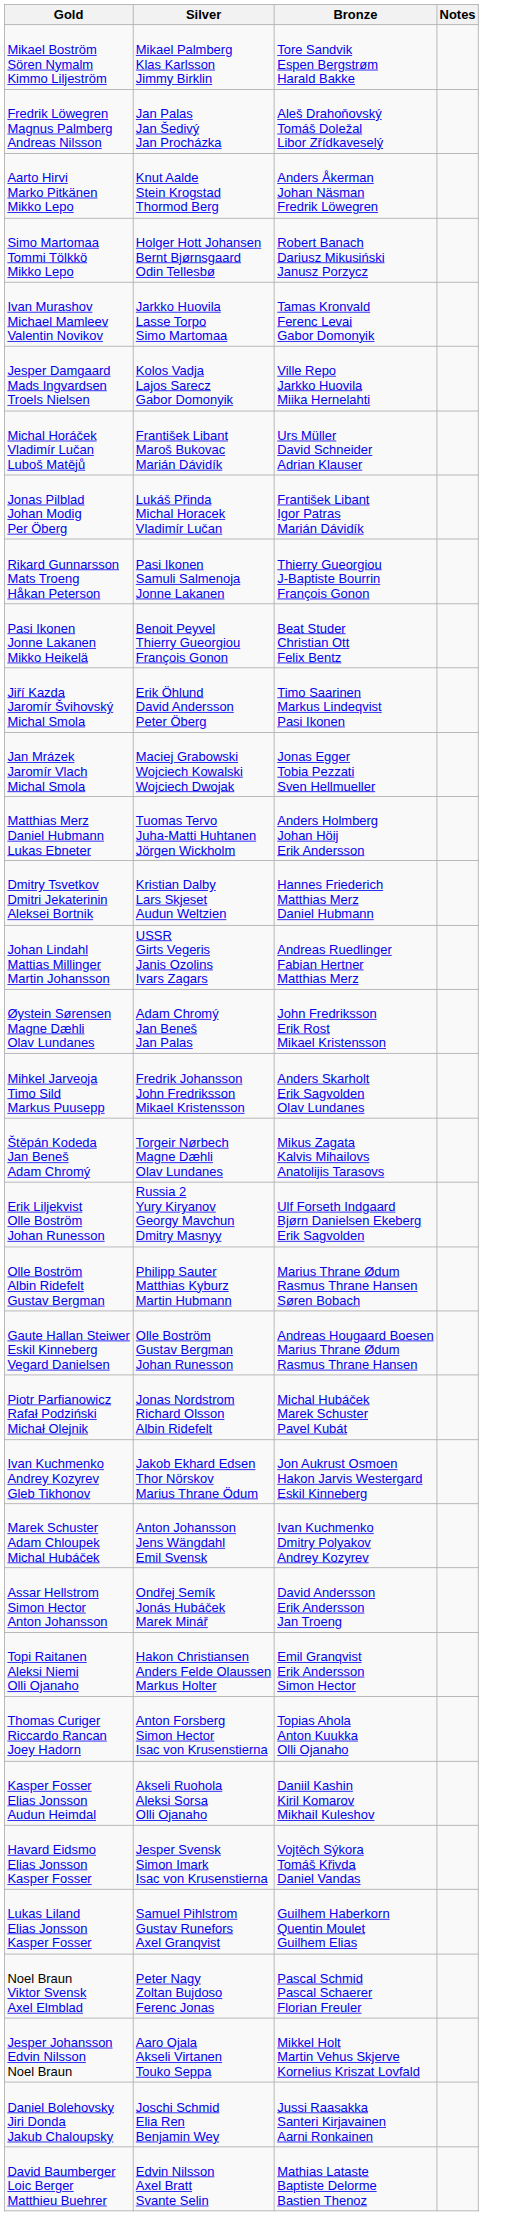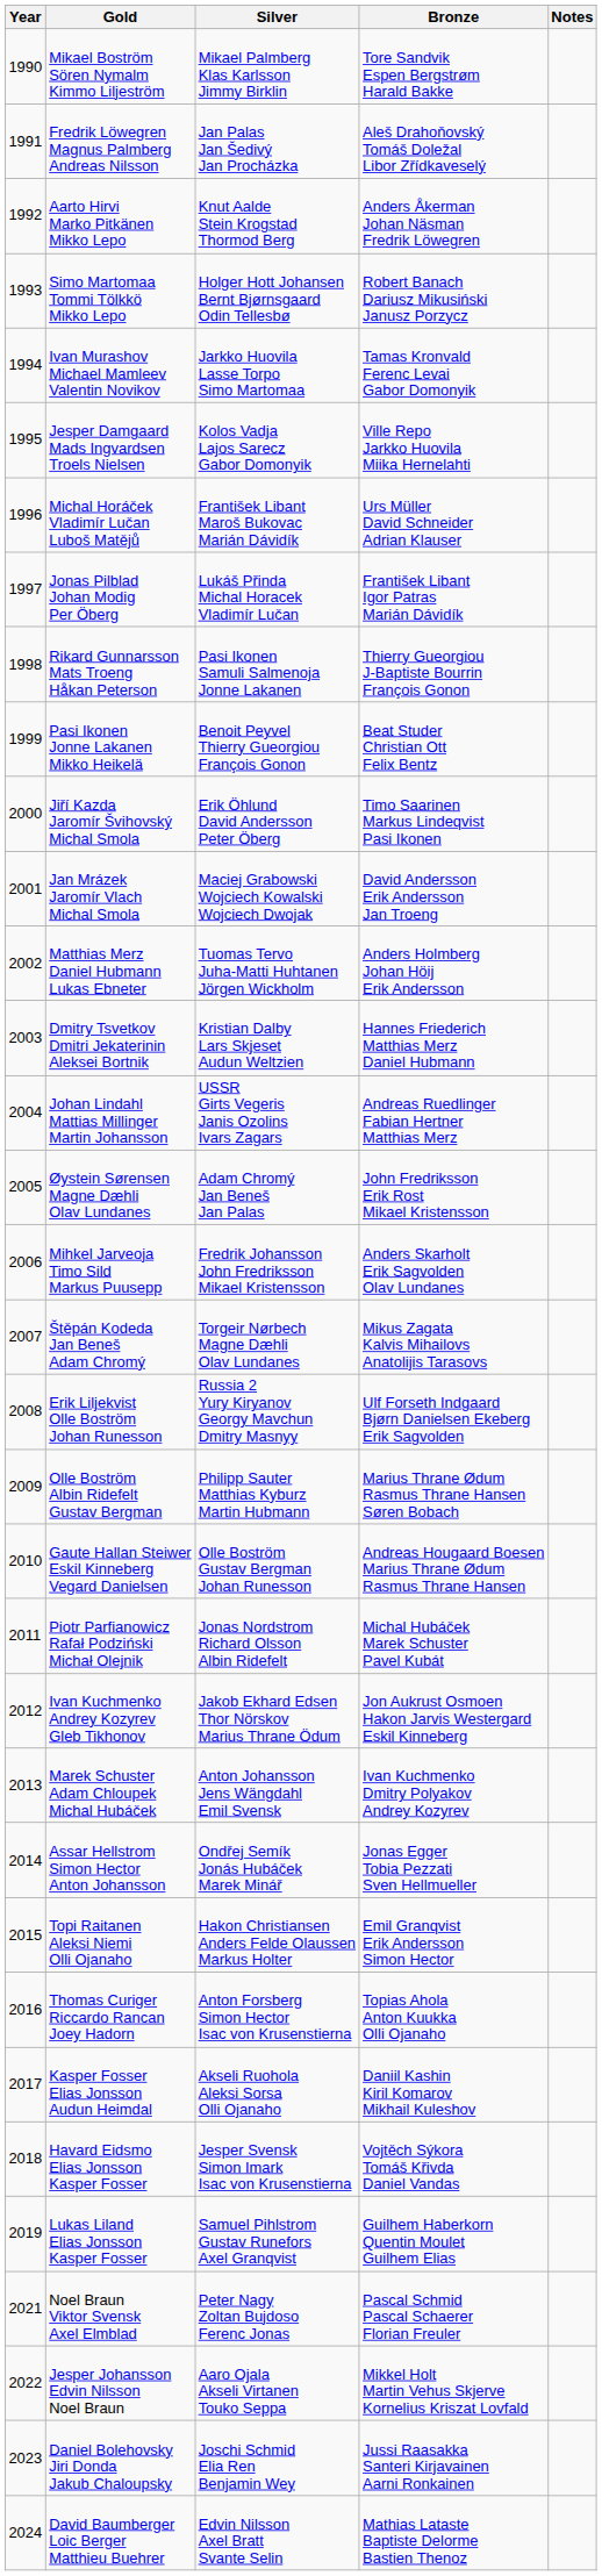 <table class="wikitable">
 <tr>
+<th>Year</th>
 <th>Gold</th>
 <th>Silver</th>
 <th>Bronze</th>
 <th>Notes</th>
 </tr>
 <tr>
+<td>1990</td>
 <td><br><a href='#'>Mikael Boström</a><br><a href='#'>Sören Nymalm</a><br><a href='#'>Kimmo Liljeström</a></td>
 <td><br><a href='#'>Mikael Palmberg</a><br><a href='#'>Klas Karlsson</a><br><a href='#'>Jimmy Birklin</a></td>
 <td> <br><a href='#'>Tore Sandvik</a><br><a href='#'>Espen Bergstrøm</a><br><a href='#'>Harald Bakke</a></td>
 <td></td>
 </tr>
 <tr>
+<td>1991</td>
 <td><br><a href='#'>Fredrik Löwegren</a><br><a href='#'>Magnus Palmberg</a><br><a href='#'>Andreas Nilsson</a></td>
 <td><br><a href='#'>Jan Palas</a><br><a href='#'>Jan Šedivý</a><br><a href='#'>Jan Procházka</a></td>
 <td><br><a href='#'>Aleš Drahoňovský</a><br><a href='#'>Tomáš Doležal</a><br><a href='#'>Libor Zřídkaveselý</a></td>
 <td></td>
 </tr>
 <tr>
+<td>1992</td>
 <td><br><a href='#'>Aarto Hirvi</a><br><a href='#'>Marko Pitkänen</a><br><a href='#'>Mikko Lepo</a></td>
 <td><br><a href='#'>Knut Aalde</a><br><a href='#'>Stein Krogstad</a><br><a href='#'>Thormod Berg</a></td>
 <td><br><a href='#'>Anders Åkerman</a><br><a href='#'>Johan Näsman</a><br><a href='#'>Fredrik Löwegren</a></td>
 <td></td>
 </tr>
 <tr>
+<td>1993</td>
 <td><br><a href='#'>Simo Martomaa</a><br><a href='#'>Tommi Tölkkö</a><br><a href='#'>Mikko Lepo</a></td>
 <td><br><a href='#'>Holger Hott Johansen</a><br><a href='#'>Bernt Bjørnsgaard</a><br><a href='#'>Odin Tellesbø</a></td>
 <td> <br><a href='#'>Robert Banach</a><br><a href='#'>Dariusz Mikusiński</a><br><a href='#'>Janusz Porzycz</a></td>
 <td></td>
 </tr>
 <tr>
+<td>1994</td>
 <td><br><a href='#'>Ivan Murashov</a><br><a href='#'>Michael Mamleev</a><br><a href='#'>Valentin Novikov</a></td>
 <td><br><a href='#'>Jarkko Huovila</a><br><a href='#'>Lasse Torpo</a><br><a href='#'>Simo Martomaa</a></td>
 <td> <br><a href='#'>Tamas Kronvald</a><br><a href='#'>Ferenc Levai</a><br><a href='#'>Gabor Domonyik</a></td>
 <td></td>
 </tr>
 <tr>
+<td>1995</td>
 <td><br><a href='#'>Jesper Damgaard</a><br><a href='#'>Mads Ingvardsen</a><br><a href='#'>Troels Nielsen</a></td>
 <td><br><a href='#'>Kolos Vadja</a><br><a href='#'>Lajos Sarecz</a><br><a href='#'>Gabor Domonyik</a></td>
 <td> <br><a href='#'>Ville Repo</a><br><a href='#'>Jarkko Huovila</a><br><a href='#'>Miika Hernelahti</a></td>
 <td></td>
 </tr>
 <tr>
+<td>1996</td>
 <td><br><a href='#'>Michal Horáček</a><br><a href='#'>Vladimír Lučan</a><br><a href='#'>Luboš Matějů</a></td>
 <td><br><a href='#'>František Libant</a><br><a href='#'>Maroš Bukovac</a><br><a href='#'>Marián Dávidík</a></td>
 <td> <br><a href='#'>Urs Müller</a><br><a href='#'>David Schneider</a><br><a href='#'>Adrian Klauser</a></td>
 <td></td>
 </tr>
 <tr>
+<td>1997</td>
 <td><br><a href='#'>Jonas Pilblad</a><br><a href='#'>Johan Modig</a><br><a href='#'>Per Öberg</a></td>
 <td><br><a href='#'>Lukáš Přinda</a><br><a href='#'>Michal Horacek</a><br><a href='#'>Vladimír Lučan</a></td>
 <td><br><a href='#'>František Libant</a><br><a href='#'>Igor Patras</a><br><a href='#'>Marián Dávidík</a></td>
 <td></td>
 </tr>
 <tr>
+<td>1998</td>
 <td><br><a href='#'>Rikard Gunnarsson</a><br><a href='#'>Mats Troeng</a><br><a href='#'>Håkan Peterson</a></td>
 <td><br><a href='#'>Pasi Ikonen</a><br><a href='#'>Samuli Salmenoja</a><br><a href='#'>Jonne Lakanen</a></td>
 <td> <br><a href='#'>Thierry Gueorgiou</a><br><a href='#'>J-Baptiste Bourrin</a><br><a href='#'>François Gonon</a></td>
 <td></td>
 </tr>
 <tr>
+<td>1999</td>
 <td><br><a href='#'>Pasi Ikonen</a><br><a href='#'>Jonne Lakanen</a><br><a href='#'>Mikko Heikelä</a></td>
 <td><br><a href='#'>Benoit Peyvel</a><br><a href='#'>Thierry Gueorgiou</a><br><a href='#'>François Gonon</a></td>
 <td><br><a href='#'>Beat Studer</a><br><a href='#'>Christian Ott</a><br><a href='#'>Felix Bentz</a></td>
 <td></td>
 </tr>
 <tr>
+<td>2000</td>
 <td><br><a href='#'>Jiří Kazda</a><br><a href='#'>Jaromír Švihovský</a><br><a href='#'>Michal Smola</a></td>
 <td><br><a href='#'>Erik Öhlund</a><br><a href='#'>David Andersson</a><br><a href='#'>Peter Öberg</a></td>
 <td> <br><a href='#'>Timo Saarinen</a><br><a href='#'>Markus Lindeqvist</a><br><a href='#'>Pasi Ikonen</a></td>
 <td></td>
 </tr>
 <tr>
+<td>2001</td>
 <td> <br><a href='#'>Jan Mrázek</a><br><a href='#'>Jaromír Vlach</a><br><a href='#'>Michal Smola</a></td>
 <td><br><a href='#'>Maciej Grabowski</a><br><a href='#'>Wojciech Kowalski</a><br><a href='#'>Wojciech Dwojak</a></td>
-<td><br><a href='#'>Jonas Egger</a><br><a href='#'>Tobia Pezzati</a><br><a href='#'>Sven Hellmueller</a></td>
+<td><br><a href='#'>David Andersson</a><br><a href='#'>Erik Andersson</a><br><a href='#'>Jan Troeng</a></td>
 <td></td>
 </tr>
 <tr>
+<td>2002</td>
 <td><br><a href='#'>Matthias Merz</a><br><a href='#'>Daniel Hubmann</a><br><a href='#'>Lukas Ebneter</a></td>
 <td><br><a href='#'>Tuomas Tervo</a><br><a href='#'>Juha-Matti Huhtanen</a><br><a href='#'>Jörgen Wickholm</a></td>
 <td> <br><a href='#'>Anders Holmberg</a><br><a href='#'>Johan Höij</a><br><a href='#'>Erik Andersson</a></td>
 <td></td>
 </tr>
 <tr>
+<td>2003</td>
 <td><br><a href='#'>Dmitry Tsvetkov</a><br><a href='#'>Dmitri Jekaterinin</a><br><a href='#'>Aleksei Bortnik</a></td>
 <td><br><a href='#'>Kristian Dalby</a><br><a href='#'>Lars Skjeset</a><br><a href='#'>Audun Weltzien</a></td>
 <td><br><a href='#'>Hannes Friederich</a><br><a href='#'>Matthias Merz</a><br><a href='#'>Daniel Hubmann</a></td>
 <td></td>
 </tr>
 <tr>
+<td>2004</td>
 <td><br><a href='#'>Johan Lindahl</a><br><a href='#'>Mattias Millinger</a><br><a href='#'>Martin Johansson</a></td>
 <td> <a href='#'>USSR</a><br><a href='#'>Girts Vegeris</a><br><a href='#'>Janis Ozolins</a><br><a href='#'>Ivars Zagars</a></td>
 <td><br><a href='#'>Andreas Ruedlinger</a><br><a href='#'>Fabian Hertner</a><br><a href='#'>Matthias Merz</a></td>
 <td></td>
 </tr>
 <tr>
+<td>2005</td>
 <td><br><a href='#'>Øystein Sørensen</a><br><a href='#'>Magne Dæhli</a><br><a href='#'>Olav Lundanes</a></td>
 <td><br><a href='#'>Adam Chromý</a><br><a href='#'>Jan Beneš</a><br><a href='#'>Jan Palas</a></td>
 <td><br><a href='#'>John Fredriksson</a><br><a href='#'>Erik Rost</a><br><a href='#'>Mikael Kristensson</a></td>
 <td></td>
 </tr>
 <tr>
+<td>2006</td>
 <td><br><a href='#'>Mihkel Jarveoja</a><br><a href='#'>Timo Sild</a><br><a href='#'>Markus Puusepp</a></td>
 <td><br><a href='#'>Fredrik Johansson</a><br><a href='#'>John Fredriksson</a><br><a href='#'>Mikael Kristensson</a></td>
 <td> <br><a href='#'>Anders Skarholt</a><br><a href='#'>Erik Sagvolden</a><br><a href='#'>Olav Lundanes</a></td>
 <td></td>
 </tr>
 <tr>
+<td>2007</td>
 <td><br><a href='#'>Štěpán Kodeda</a><br><a href='#'>Jan Beneš</a><br><a href='#'>Adam Chromý</a></td>
 <td><br><a href='#'>Torgeir Nørbech</a><br><a href='#'>Magne Dæhli</a><br><a href='#'>Olav Lundanes</a></td>
 <td><br><a href='#'>Mikus Zagata</a><br><a href='#'>Kalvis Mihailovs</a><br><a href='#'>Anatolijis Tarasovs</a></td>
 <td></td>
 </tr>
 <tr>
+<td>2008</td>
 <td><br><a href='#'>Erik Liljekvist</a><br><a href='#'>Olle Boström</a><br><a href='#'>Johan Runesson</a></td>
 <td> <a href='#'>Russia 2</a><br><a href='#'>Yury Kiryanov</a><br><a href='#'>Georgy Mavchun</a><br><a href='#'>Dmitry Masnyy</a></td>
 <td><br><a href='#'>Ulf Forseth Indgaard</a><br><a href='#'>Bjørn Danielsen Ekeberg</a><br><a href='#'>Erik Sagvolden</a></td>
 <td></td>
 </tr>
 <tr>
+<td>2009</td>
 <td><br><a href='#'>Olle Boström</a><br><a href='#'>Albin Ridefelt</a><br><a href='#'>Gustav Bergman</a></td>
 <td><br><a href='#'>Philipp Sauter</a><br><a href='#'>Matthias Kyburz</a><br><a href='#'>Martin Hubmann</a></td>
 <td><br><a href='#'>Marius Thrane Ødum</a><br><a href='#'>Rasmus Thrane Hansen</a><br><a href='#'>Søren Bobach</a></td>
 <td></td>
 </tr>
 <tr>
+<td>2010</td>
 <td><br><a href='#'>Gaute Hallan Steiwer</a><br><a href='#'>Eskil Kinneberg</a><br><a href='#'>Vegard Danielsen</a></td>
 <td><br><a href='#'>Olle Boström</a><br><a href='#'>Gustav Bergman</a><br><a href='#'>Johan Runesson</a></td>
 <td><br><a href='#'>Andreas Hougaard Boesen</a><br><a href='#'>Marius Thrane Ødum</a><br><a href='#'>Rasmus Thrane Hansen</a></td>
 <td></td>
 </tr>
 <tr>
+<td>2011</td>
 <td><br><a href='#'>Piotr Parfianowicz</a><br><a href='#'>Rafał Podziński</a><br><a href='#'>Michał Olejnik</a></td>
 <td><br><a href='#'>Jonas Nordstrom</a><br><a href='#'>Richard Olsson</a><br><a href='#'>Albin Ridefelt</a></td>
 <td><br><a href='#'>Michal Hubáček</a><br><a href='#'>Marek Schuster</a><br><a href='#'>Pavel Kubát</a></td>
 <td></td>
 </tr>
 <tr>
+<td>2012</td>
 <td><br><a href='#'>Ivan Kuchmenko</a><br><a href='#'>Andrey Kozyrev</a><br><a href='#'>Gleb Tikhonov</a></td>
 <td><br><a href='#'>Jakob Ekhard Edsen</a><br><a href='#'>Thor Nörskov</a><br><a href='#'>Marius Thrane Ödum</a></td>
 <td><br><a href='#'>Jon Aukrust Osmoen</a><br><a href='#'>Hakon Jarvis Westergard</a><br><a href='#'>Eskil Kinneberg</a></td>
 <td></td>
 </tr>
 <tr>
+<td>2013</td>
 <td><br><a href='#'>Marek Schuster</a><br><a href='#'>Adam Chloupek</a><br><a href='#'>Michal Hubáček</a></td>
 <td><br><a href='#'>Anton Johansson</a><br><a href='#'>Jens Wängdahl</a><br><a href='#'>Emil Svensk</a></td>
 <td><br><a href='#'>Ivan Kuchmenko</a><br><a href='#'>Dmitry Polyakov</a><br><a href='#'>Andrey Kozyrev</a></td>
 <td></td>
 </tr>
 <tr>
+<td>2014</td>
 <td><br><a href='#'>Assar Hellstrom</a><br><a href='#'>Simon Hector</a><br><a href='#'>Anton Johansson</a></td>
 <td><br><a href='#'>Ondřej Semík</a><br><a href='#'>Jonás Hubáček</a><br><a href='#'>Marek Minář</a></td>
-<td><br><a href='#'>David Andersson</a><br><a href='#'>Erik Andersson</a><br><a href='#'>Jan Troeng</a></td>
+<td><br><a href='#'>Jonas Egger</a><br><a href='#'>Tobia Pezzati</a><br><a href='#'>Sven Hellmueller</a></td>
 <td></td>
 </tr>
 <tr>
+<td>2015</td>
 <td><br><a href='#'>Topi Raitanen</a><br><a href='#'>Aleksi Niemi</a><br><a href='#'>Olli Ojanaho</a></td>
 <td><br><a href='#'>Hakon Christiansen</a><br><a href='#'>Anders Felde Olaussen</a><br><a href='#'>Markus Holter</a></td>
 <td><br><a href='#'>Emil Granqvist</a><br><a href='#'>Erik Andersson</a><br><a href='#'>Simon Hector</a></td>
 <td></td>
 </tr>
 <tr>
+<td>2016</td>
 <td><br><a href='#'>Thomas Curiger</a><br><a href='#'>Riccardo Rancan</a><br><a href='#'>Joey Hadorn</a></td>
 <td><br><a href='#'>Anton Forsberg</a><br><a href='#'>Simon Hector</a><br><a href='#'>Isac von Krusenstierna</a></td>
 <td><br><a href='#'>Topias Ahola</a><br><a href='#'>Anton Kuukka</a><br><a href='#'>Olli Ojanaho</a></td>
 <td></td>
 </tr>
 <tr>
+<td>2017</td>
 <td><br><a href='#'>Kasper Fosser</a><br><a href='#'>Elias Jonsson</a><br><a href='#'>Audun Heimdal</a></td>
 <td><br><a href='#'>Akseli Ruohola</a><br><a href='#'>Aleksi Sorsa</a><br><a href='#'>Olli Ojanaho</a></td>
 <td><br><a href='#'>Daniil Kashin</a><br><a href='#'>Kiril Komarov</a><br><a href='#'>Mikhail Kuleshov</a></td>
 <td></td>
 </tr>
 <tr>
+<td>2018</td>
 <td><br><a href='#'>Havard Eidsmo</a><br><a href='#'>Elias Jonsson</a><br><a href='#'>Kasper Fosser</a></td>
 <td><br><a href='#'>Jesper Svensk</a><br><a href='#'>Simon Imark</a><br><a href='#'>Isac von Krusenstierna</a></td>
 <td><br><a href='#'>Vojtěch Sýkora</a><br><a href='#'>Tomáš Křivda</a><br><a href='#'>Daniel Vandas</a></td>
 <td></td>
 </tr>
 <tr>
+<td>2019</td>
 <td><br><a href='#'>Lukas Liland</a><br><a href='#'>Elias Jonsson</a><br><a href='#'>Kasper Fosser</a></td>
 <td><br><a href='#'>Samuel Pihlstrom</a><br><a href='#'>Gustav Runefors</a><br><a href='#'>Axel Granqvist</a></td>
 <td><br><a href='#'>Guilhem Haberkorn</a><br><a href='#'>Quentin Moulet</a><br><a href='#'>Guilhem Elias</a></td>
 <td></td>
 </tr>
 <tr>
+<td>2021</td>
 <td><br>Noel Braun<br><a href='#'>Viktor Svensk</a><br><a href='#'>Axel Elmblad</a></td>
 <td><br><a href='#'>Peter Nagy</a><br><a href='#'>Zoltan Bujdoso</a><br><a href='#'>Ferenc Jonas</a></td>
 <td><br><a href='#'>Pascal Schmid</a><br><a href='#'>Pascal Schaerer</a><br><a href='#'>Florian Freuler</a></td>
 <td></td>
 </tr>
 <tr>
+<td>2022</td>
 <td><br><a href='#'>Jesper Johansson</a><br><a href='#'>Edvin Nilsson</a><br>Noel Braun</td>
 <td><br><a href='#'>Aaro Ojala </a> <br><a href='#'>Akseli Virtanen</a><br><a href='#'>Touko Seppa</a></td>
 <td><br><a href='#'>Mikkel Holt</a><br><a href='#'>Martin Vehus Skjerve</a><br><a href='#'>Kornelius Kriszat Lovfald</a></td>
 <td></td>
 </tr>
 <tr>
+<td>2023</td>
 <td><br><a href='#'>Daniel Bolehovsky</a><br><a href='#'>Jiri Donda</a><br><a href='#'>Jakub Chaloupsky</a></td>
 <td><br><a href='#'>Joschi Schmid</a> <br><a href='#'>Elia Ren</a><br><a href='#'>Benjamin Wey</a></td>
 <td><br><a href='#'>Jussi Raasakka</a><br><a href='#'>Santeri Kirjavainen</a><br><a href='#'>Aarni Ronkainen</a></td>
 <td></td>
 </tr>
 <tr>
+<td>2024</td>
 <td><br><a href='#'>David Baumberger</a><br><a href='#'>Loic Berger</a> <br><a href='#'>Matthieu Buehrer</a><br></td>
 <td><br><a href='#'>Edvin Nilsson</a><br><a href='#'>Axel Bratt</a><br><a href='#'>Svante Selin</a></td>
 <td><br><a href='#'>Mathias Lataste</a><br><a href='#'>Baptiste Delorme</a><br><a href='#'>Bastien Thenoz</a></td>
 <td></td>
 </tr>
 </table>
